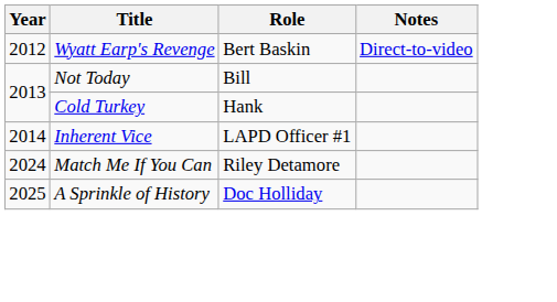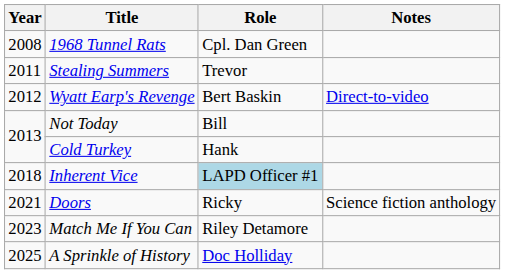 <table class="wikitable">
 <tr>
 <th>Year</th>
 <th>Title</th>
 <th>Role</th>
 <th>Notes</th>
+</tr>
+<tr>
+<td>2008</td>
+<td><em><a href='#'>1968 Tunnel Rats</a></em></td>
+<td>Cpl. Dan Green</td>
+<td></td>
+</tr>
+<tr>
+<td>2011</td>
+<td><em><a href='#'>Stealing Summers</a></em></td>
+<td>Trevor</td>
+<td></td>
 </tr>
 <tr>
 <td>2012</td>
 <td><em><a href='#'>Wyatt Earp's Revenge</a></em></td>
 <td>Bert Baskin</td>
 <td><a href='#'>Direct-to-video</a></td>
 </tr>
 <tr>
 <td rowspan="2">2013</td>
 <td><em>Not Today</em></td>
 <td>Bill</td>
 <td></td>
 </tr>
 <tr>
 <td><em><a href='#'>Cold Turkey</a></em></td>
 <td>Hank</td>
 <td></td>
 </tr>
 <tr>
-<td>2014</td>
+<td>2018</td>
 <td><em><a href='#'>Inherent Vice</a></em></td>
-<td>LAPD Officer #1</td>
+<td style="background: lightblue;">LAPD Officer #1</td>
 <td></td>
 </tr>
 <tr>
-<td>2024</td>
+<td>2021</td>
+<td><em><a href='#'>Doors</a></em></td>
+<td>Ricky</td>
+<td>Science fiction anthology</td>
+</tr>
+<tr>
+<td>2023</td>
 <td><em>Match Me If You Can</em></td>
 <td>Riley Detamore</td>
 </tr>
 <tr>
 <td>2025</td>
 <td><em>A Sprinkle of History</em></td>
 <td><a href='#'>Doc Holliday</a></td>
 <td></td>
 </tr>
 </table>
